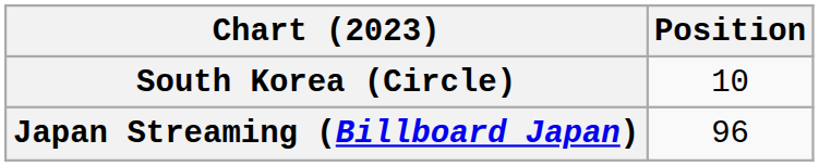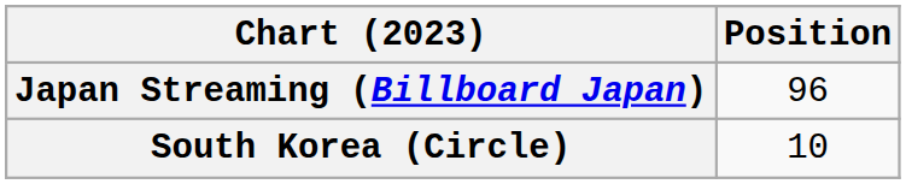 <table class="wikitable sortable plainrowheaders" style="text-align:center">
 <tr>
 <th scope="col">Chart (2023)</th>
 <th scope="col">Position</th>
 </tr>
 <tr>
+<th scope="row">Japan Streaming (<em><a href='#'>Billboard Japan</a></em>)</th>
+<td>96</td>
+</tr>
+<tr>
 <th scope="row">South Korea (Circle)</th>
 <td>10</td>
 </tr>
-<tr>
-<th scope="row">Japan Streaming (<em><a href='#'>Billboard Japan</a></em>)</th>
-<td>96</td>
-</tr>
 </table>
